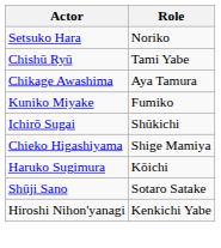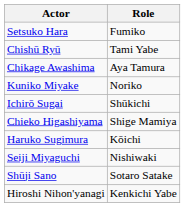 <table class="wikitable">
 <tr>
 <th>Actor</th>
 <th>Role</th>
 </tr>
 <tr>
 <td><a href='#'>Setsuko Hara</a></td>
-<td>Noriko</td>
+<td>Fumiko</td>
 </tr>
 <tr>
 <td><a href='#'>Chishū Ryū</a></td>
 <td>Tami Yabe</td>
 </tr>
 <tr>
 <td><a href='#'>Chikage Awashima</a></td>
 <td>Aya Tamura</td>
 </tr>
 <tr>
 <td><a href='#'>Kuniko Miyake</a></td>
-<td>Fumiko</td>
+<td>Noriko</td>
 </tr>
 <tr>
 <td><a href='#'>Ichirō Sugai</a></td>
 <td>Shūkichi</td>
 </tr>
 <tr>
 <td><a href='#'>Chieko Higashiyama</a></td>
 <td>Shige Mamiya</td>
 </tr>
 <tr>
 <td><a href='#'>Haruko Sugimura</a></td>
 <td>Kōichi</td>
 </tr>
 <tr>
+<td><a href='#'>Seiji Miyaguchi</a></td>
+<td>Nishiwaki</td>
+</tr>
+<tr>
 <td><a href='#'>Shūji Sano</a></td>
 <td>Sotaro Satake</td>
 </tr>
 <tr>
 <td>Hiroshi Nihon'yanagi</td>
 <td>Kenkichi Yabe</td>
 </tr>
 </table>
